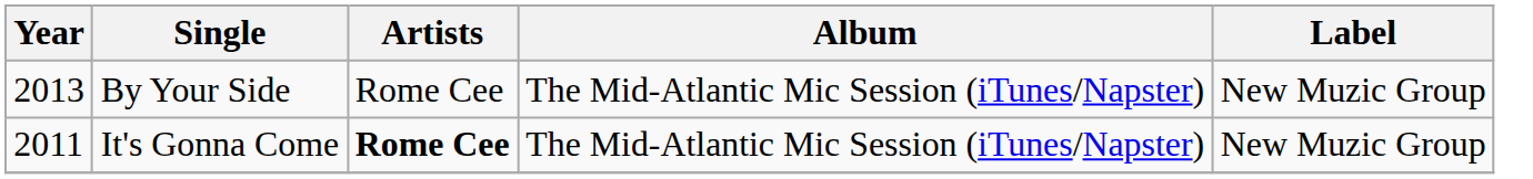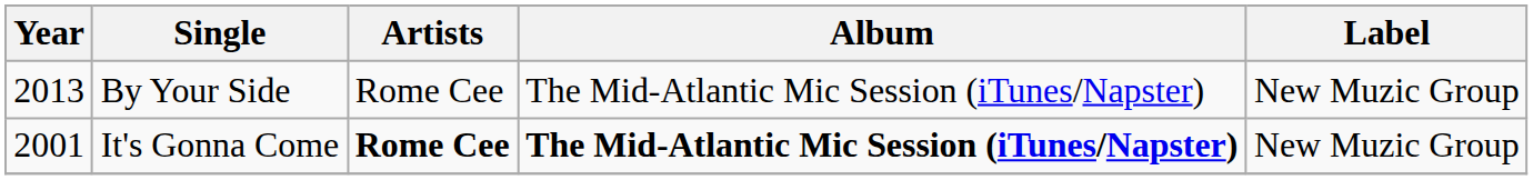 <table class="wikitable">
 <tr>
 <th>Year</th>
 <th>Single</th>
 <th>Artists</th>
 <th>Album</th>
 <th>Label</th>
 </tr>
 <tr>
 <td>2013</td>
 <td>By Your Side</td>
 <td>Rome Cee</td>
 <td>The Mid-Atlantic Mic Session (<a href='#'>iTunes</a>/<a href='#'>Napster</a>)</td>
 <td>New Muzic Group</td>
 </tr>
 <tr>
-<td>2011</td>
+<td>2001</td>
 <td>It's Gonna Come</td>
 <td><strong>Rome Cee</strong></td>
-<td>The Mid-Atlantic Mic Session (<a href='#'>iTunes</a>/<a href='#'>Napster</a>)</td>
+<td><strong>The Mid-Atlantic Mic Session (<a href='#'>iTunes</a>/<a href='#'>Napster</a>)</strong></td>
 <td>New Muzic Group</td>
 </tr>
 <tr>
 </tr>
 </table>
